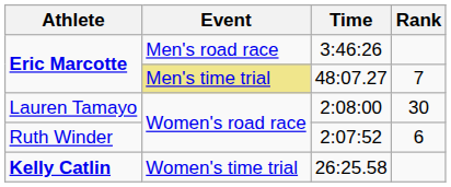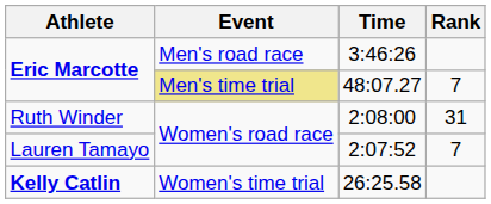 <table class=wikitable style="font-size:90%;">
 <tr>
 <th>Athlete</th>
 <th>Event</th>
 <th>Time</th>
 <th>Rank</th>
 </tr>
 <tr align=center>
 <td align=left rowspan=2><strong><a href='#'>Eric Marcotte</a></strong></td>
 <td align=left><a href='#'>Men's road race</a></td>
 <td>3:46:26</td>
 <td></td>
 </tr>
 <tr align=center>
 <td align=left style="background: khaki;"><a href='#'>Men's time trial</a></td>
 <td>48:07.27</td>
 <td>7</td>
 </tr>
 <tr align=center>
-<td align=left><a href='#'>Lauren Tamayo</a></td>
+<td align=left><a href='#'>Ruth Winder</a></td>
 <td align=left rowspan=2><a href='#'>Women's road race</a></td>
 <td>2:08:00</td>
-<td>30</td>
+<td>31</td>
 </tr>
 <tr align=center>
-<td align=left><a href='#'>Ruth Winder</a></td>
+<td align=left><a href='#'>Lauren Tamayo</a></td>
 <td>2:07:52</td>
-<td>6</td>
+<td>7</td>
 </tr>
 <tr align=center>
 <td align=left><strong><a href='#'>Kelly Catlin</a></strong></td>
 <td align=left><a href='#'>Women's time trial</a></td>
 <td>26:25.58</td>
 <td></td>
 </tr>
 </table>
